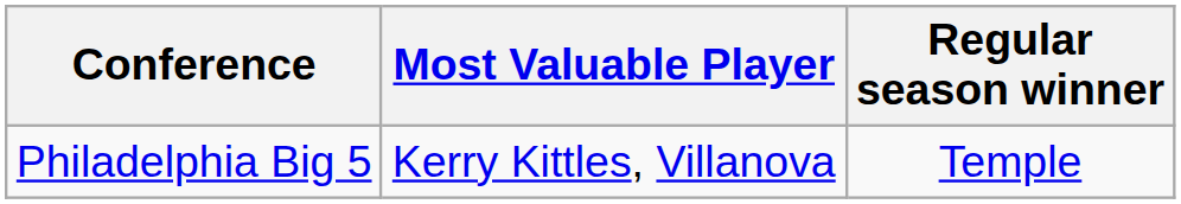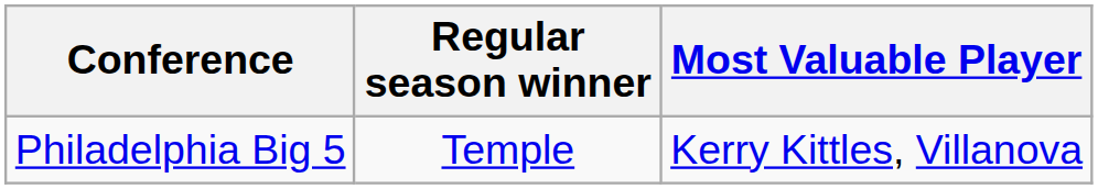 <table class="wikitable" style="text-align:center;">
 <tr>
 <th>Conference</th>
+<th>Regular <br> season winner</th>
 <th><a href='#'>Most Valuable Player</a></th>
-<th>Regular <br> season winner</th>
 </tr>
 <tr>
 <td><a href='#'>Philadelphia Big 5</a></td>
+<td><a href='#'>Temple</a></td>
 <td><a href='#'>Kerry Kittles</a>, <a href='#'>Villanova</a></td>
-<td><a href='#'>Temple</a></td>
 </tr>
 </table>
